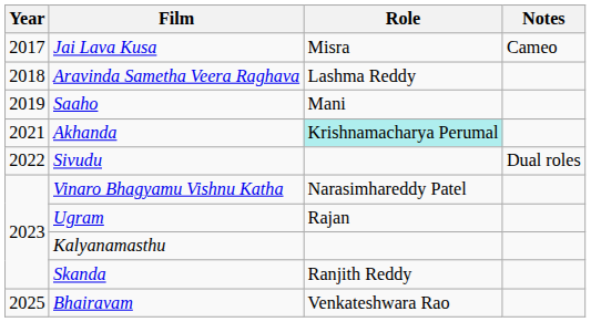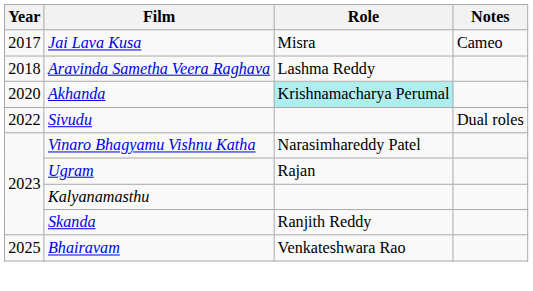 <table class="wikitable sortable">
 <tr>
 <th>Year</th>
 <th>Film</th>
 <th>Role</th>
 <th>Notes</th>
 </tr>
 <tr>
 <td>2017</td>
 <td><em><a href='#'>Jai Lava Kusa</a></em></td>
 <td>Misra</td>
 <td>Cameo</td>
 </tr>
 <tr>
 <td>2018</td>
 <td><em><a href='#'>Aravinda Sametha Veera Raghava</a></em></td>
 <td>Lashma Reddy</td>
 <td></td>
 </tr>
 <tr>
-<td>2019</td>
-<td><em><a href='#'>Saaho</a></em></td>
-<td>Mani</td>
-<td></td>
-</tr>
-<tr>
-<td>2021</td>
+<td>2020</td>
 <td><em><a href='#'>Akhanda</a></em></td>
 <td style="background: paleturquoise;">Krishnamacharya Perumal</td>
 <td></td>
 </tr>
 <tr>
 <td>2022</td>
 <td><em><a href='#'>Sivudu</a></em></td>
 <td></td>
 <td>Dual roles</td>
 </tr>
 <tr>
 <td rowspan="4">2023</td>
 <td><em><a href='#'>Vinaro Bhagyamu Vishnu Katha</a></em></td>
 <td>Narasimhareddy Patel</td>
 <td></td>
 </tr>
 <tr>
 <td><em><a href='#'>Ugram</a></em></td>
 <td>Rajan</td>
 <td></td>
 </tr>
 <tr>
 <td><em>Kalyanamasthu</em></td>
 <td></td>
 <td></td>
 </tr>
 <tr>
 <td><em><a href='#'>Skanda</a></em></td>
 <td>Ranjith Reddy</td>
 <td></td>
 </tr>
 <tr>
 <td>2025</td>
 <td><em><a href='#'>Bhairavam</a></em></td>
 <td>Venkateshwara Rao</td>
 <td></td>
 </tr>
 </table>
